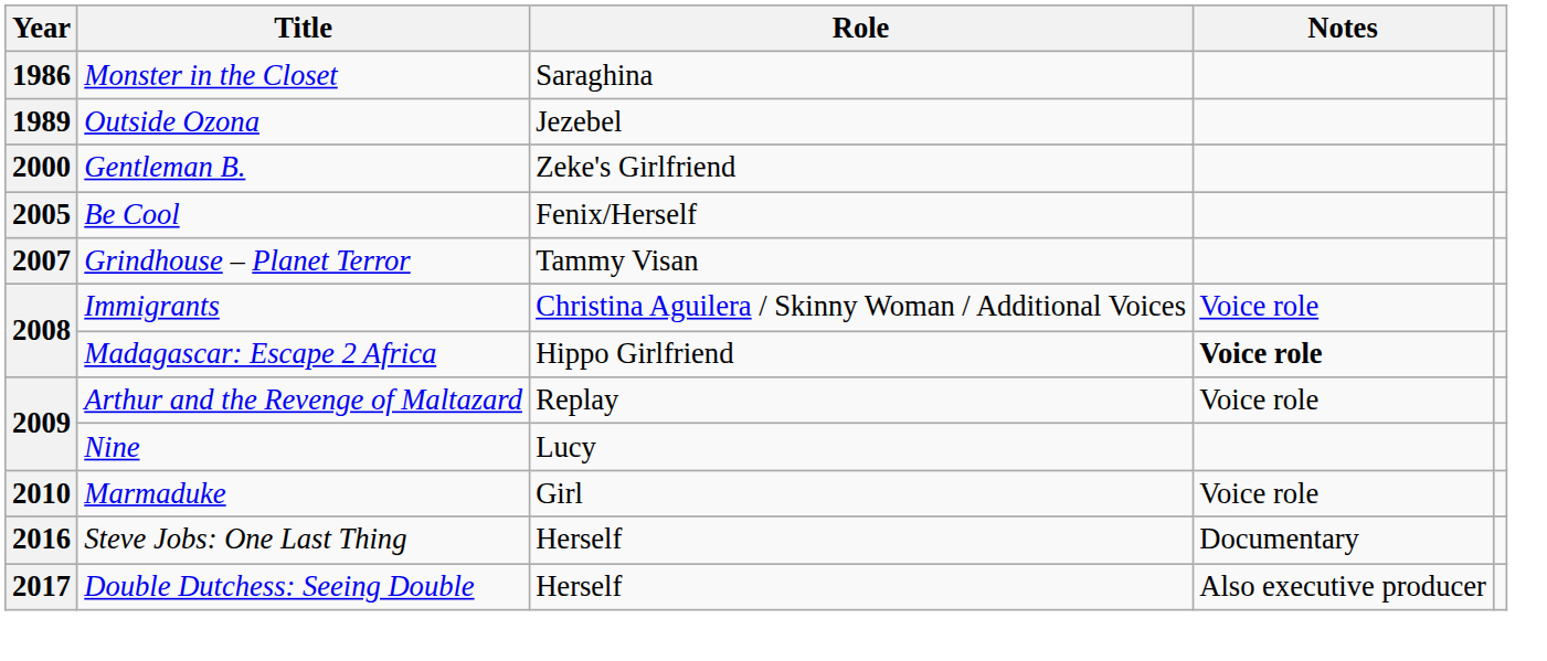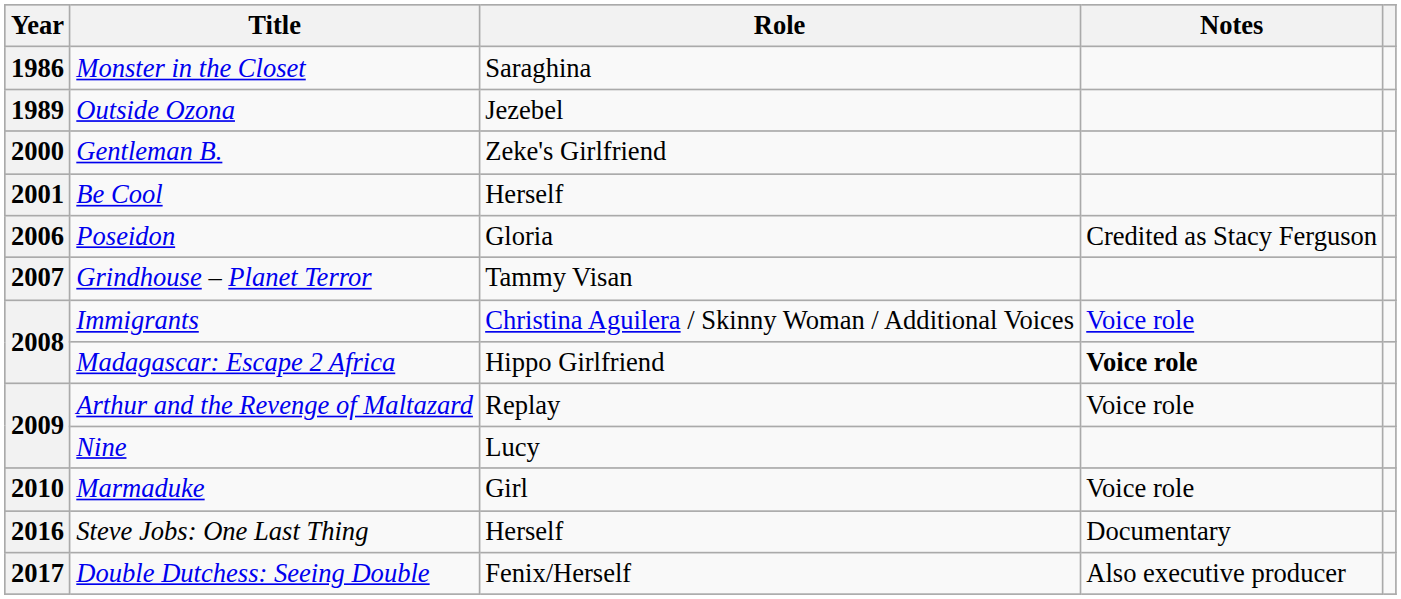 <table class="wikitable plainrowheaders sortable">
 <tr>
 <th scope="col">Year</th>
 <th scope="col">Title</th>
 <th scope="col">Role</th>
 <th scope="col" class="unsortable">Notes</th>
 <th scope="col" class="unsortable"></th>
 </tr>
 <tr>
 <th scope="row">1986</th>
 <td><em><a href='#'>Monster in the Closet</a></em></td>
 <td>Saraghina</td>
 <td></td>
 <td style="text-align:center;"></td>
 </tr>
 <tr>
 <th scope="row">1989</th>
 <td><em><a href='#'>Outside Ozona</a></em></td>
 <td>Jezebel</td>
 <td></td>
 <td style="text-align:center;"></td>
 </tr>
 <tr>
 <th scope="row">2000</th>
 <td><a href='#'><em>Gentleman B.</em></a></td>
 <td>Zeke's Girlfriend</td>
 <td></td>
 <td style="text-align:center;"></td>
 </tr>
 <tr>
-<th scope="row">2005</th>
+<th scope="row">2001</th>
 <td><em><a href='#'>Be Cool</a></em></td>
-<td>Fenix/Herself</td>
+<td>Herself</td>
 <td></td>
+<td style="text-align:center;"></td>
+</tr>
+<tr>
+<th scope="row">2006</th>
+<td><em><a href='#'>Poseidon</a></em></td>
+<td>Gloria</td>
+<td>Credited as Stacy Ferguson</td>
 <td style="text-align:center;"></td>
 </tr>
 <tr>
 <th scope="row">2007</th>
 <td><a href='#'><em>Grindhouse</em></a> <em>– <a href='#'>Planet Terror</a></em></td>
 <td>Tammy Visan</td>
 <td></td>
 <td style="text-align:center;"></td>
 </tr>
 <tr>
 <th rowspan="2" ! scope="row">2008</th>
 <td><em><a href='#'>Immigrants</a></em></td>
 <td><a href='#'>Christina Aguilera</a> / Skinny Woman / Additional Voices</td>
 <td><a href='#'>Voice role</a></td>
 <td style="text-align:center;"></td>
 </tr>
 <tr>
 <td><em><a href='#'>Madagascar: Escape 2 Africa</a></em></td>
 <td>Hippo Girlfriend</td>
 <td><strong>Voice role</strong></td>
 </tr>
 <tr>
 <th rowspan="2" ! scope="row">2009</th>
 <td><em><a href='#'>Arthur and the Revenge of Maltazard</a></em></td>
 <td>Replay</td>
 <td>Voice role</td>
 <td style="text-align:center;"></td>
 </tr>
 <tr>
 <td><em><a href='#'>Nine</a></em></td>
 <td>Lucy</td>
 <td></td>
 <td style="text-align:center;"></td>
 </tr>
 <tr>
 <th scope="row">2010</th>
 <td><em><a href='#'>Marmaduke</a></em></td>
 <td>Girl</td>
 <td>Voice role</td>
 <td style="text-align:center;"></td>
 </tr>
 <tr>
 <th scope="row">2016</th>
 <td><em>Steve Jobs: One Last Thing</em></td>
 <td>Herself</td>
 <td>Documentary</td>
 <td style="text-align:center;"></td>
 </tr>
 <tr>
 <th scope="row">2017</th>
 <td><em><a href='#'>Double Dutchess: Seeing Double</a></em></td>
-<td>Herself</td>
+<td>Fenix/Herself</td>
 <td>Also executive producer</td>
 <td style="text-align:center;"></td>
 </tr>
 </table>
